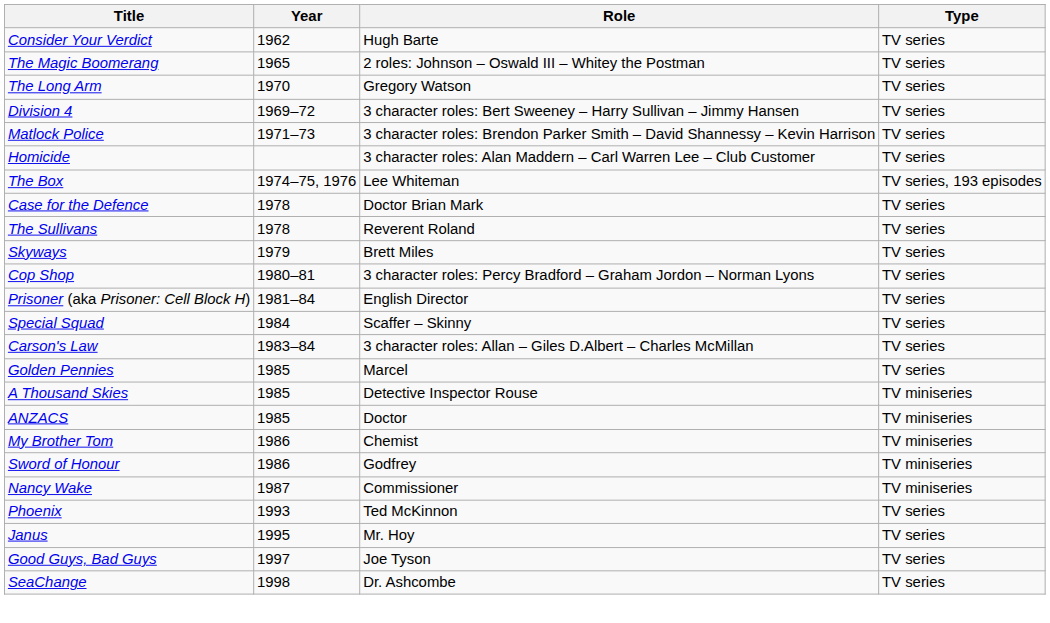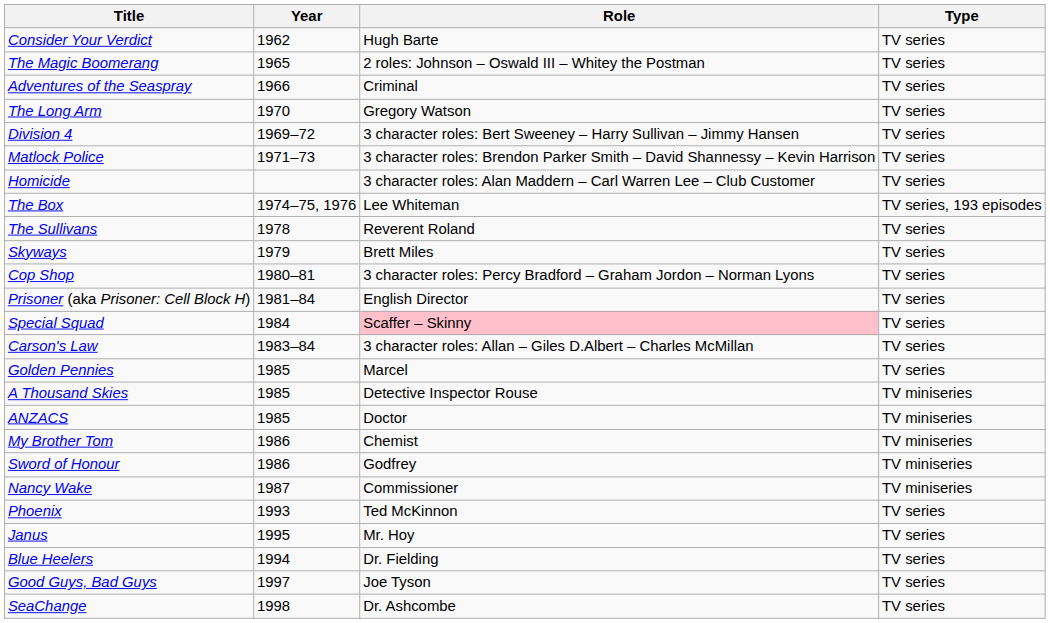 <table class="wikitable">
 <tr>
 <th>Title</th>
 <th>Year</th>
 <th>Role</th>
 <th>Type</th>
 </tr>
 <tr>
 <td><em><a href='#'>Consider Your Verdict</a></em></td>
 <td>1962</td>
 <td>Hugh Barte</td>
 <td>TV series</td>
 </tr>
 <tr>
 <td><em><a href='#'>The Magic Boomerang</a></em></td>
 <td>1965</td>
 <td>2 roles: Johnson – Oswald III – Whitey the Postman</td>
+<td>TV series</td>
+</tr>
+<tr>
+<td><em><a href='#'>Adventures of the Seaspray</a></em></td>
+<td>1966</td>
+<td>Criminal</td>
 <td>TV series</td>
 </tr>
 <tr>
 <td><em><a href='#'>The Long Arm</a></em></td>
 <td>1970</td>
 <td>Gregory Watson</td>
 <td>TV series</td>
 </tr>
 <tr>
 <td><em><a href='#'>Division 4</a></em></td>
 <td>1969–72</td>
 <td>3 character roles: Bert Sweeney – Harry Sullivan – Jimmy Hansen</td>
 <td>TV series</td>
 </tr>
 <tr>
 <td><em><a href='#'>Matlock Police</a></em></td>
 <td>1971–73</td>
 <td>3 character roles: Brendon Parker Smith – David Shannessy – Kevin Harrison</td>
 <td>TV series</td>
 </tr>
 <tr>
 <td><em><a href='#'>Homicide</a></em></td>
 <td></td>
 <td>3 character roles: Alan Maddern – Carl Warren Lee – Club Customer</td>
 <td>TV series</td>
 </tr>
 <tr>
 <td><em><a href='#'>The Box</a></em></td>
 <td>1974–75, 1976</td>
 <td>Lee Whiteman</td>
 <td>TV series, 193 episodes</td>
 </tr>
 <tr>
-<td><em><a href='#'>Case for the Defence</a></em></td>
-<td>1978</td>
-<td>Doctor Brian Mark</td>
-<td>TV series</td>
-</tr>
-<tr>
 <td><em><a href='#'>The Sullivans</a></em></td>
 <td>1978</td>
 <td>Reverent Roland</td>
 <td>TV series</td>
 </tr>
 <tr>
 <td><em><a href='#'>Skyways</a></em></td>
 <td>1979</td>
 <td>Brett Miles</td>
 <td>TV series</td>
 </tr>
 <tr>
 <td><em><a href='#'>Cop Shop</a></em></td>
 <td>1980–81</td>
 <td>3 character roles: Percy Bradford – Graham Jordon – Norman Lyons</td>
 <td>TV series</td>
 </tr>
 <tr>
 <td><em><a href='#'>Prisoner</a></em> (aka <em>Prisoner: Cell Block H</em>)</td>
 <td>1981–84</td>
 <td>English Director</td>
 <td>TV series</td>
 </tr>
 <tr>
 <td><em><a href='#'>Special Squad</a></em></td>
 <td>1984</td>
-<td>Scaffer – Skinny</td>
+<td style="background: pink;">Scaffer – Skinny</td>
 <td>TV series</td>
 </tr>
 <tr>
 <td><em><a href='#'>Carson's Law</a></em></td>
 <td>1983–84</td>
 <td>3 character roles: Allan – Giles D.Albert – Charles McMillan</td>
 <td>TV series</td>
 </tr>
 <tr>
 <td><em><a href='#'>Golden Pennies</a></em></td>
 <td>1985</td>
 <td>Marcel</td>
 <td>TV series</td>
 </tr>
 <tr>
 <td><em><a href='#'>A Thousand Skies</a></em></td>
 <td>1985</td>
 <td>Detective Inspector Rouse</td>
 <td>TV miniseries</td>
 </tr>
 <tr>
 <td><em><a href='#'>ANZACS</a></em></td>
 <td>1985</td>
 <td>Doctor</td>
 <td>TV miniseries</td>
 </tr>
 <tr>
 <td><em><a href='#'>My Brother Tom</a></em></td>
 <td>1986</td>
 <td>Chemist</td>
 <td>TV miniseries</td>
 </tr>
 <tr>
 <td><em><a href='#'>Sword of Honour</a></em></td>
 <td>1986</td>
 <td>Godfrey</td>
 <td>TV miniseries</td>
 </tr>
 <tr>
 <td><em><a href='#'>Nancy Wake</a></em></td>
 <td>1987</td>
 <td>Commissioner</td>
 <td>TV miniseries</td>
 </tr>
 <tr>
 <td><em><a href='#'>Phoenix</a></em></td>
 <td>1993</td>
 <td>Ted McKinnon</td>
 <td>TV series</td>
 </tr>
 <tr>
 <td><em><a href='#'>Janus</a></em></td>
 <td>1995</td>
 <td>Mr. Hoy</td>
 <td>TV series</td>
 </tr>
 <tr>
+<td><em><a href='#'>Blue Heelers</a></em></td>
+<td>1994</td>
+<td>Dr. Fielding</td>
+<td>TV series</td>
+</tr>
+<tr>
 <td><em><a href='#'>Good Guys, Bad Guys</a></em></td>
 <td>1997</td>
 <td>Joe Tyson</td>
 <td>TV series</td>
 </tr>
 <tr>
 <td><em><a href='#'>SeaChange</a></em></td>
 <td>1998</td>
 <td>Dr. Ashcombe</td>
 <td>TV series</td>
 </tr>
 </table>
